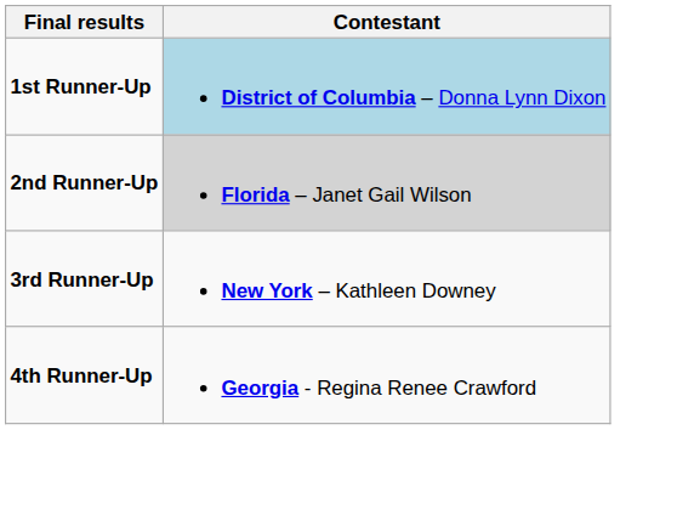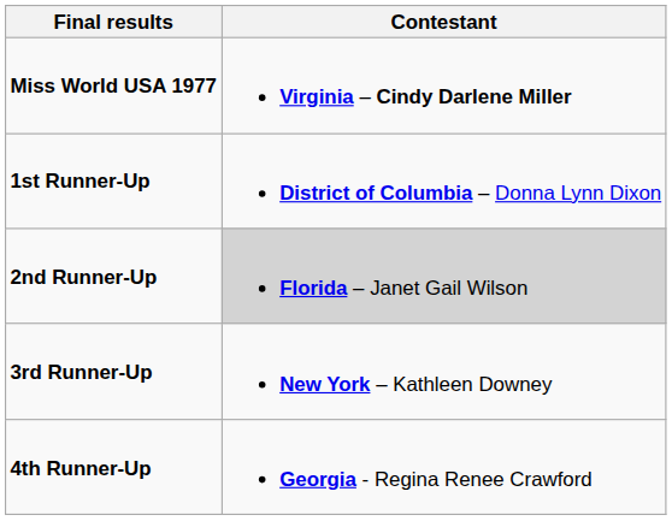 <table class="wikitable sortable" style="font-size: 95%;">
 <tr>
 <th>Final results</th>
 <th>Contestant</th>
 </tr>
 <tr>
+<td><strong>Miss World USA 1977</strong></td>
+<td><br><ul><li><strong> <a href='#'>Virginia</a></strong> – <strong>Cindy Darlene Miller</strong></li></ul></td>
+</tr>
+<tr>
 <td><strong>1st Runner-Up</strong></td>
-<td style="background: lightblue;"><br><ul><li><strong> <a href='#'>District of Columbia</a></strong> – <a href='#'>Donna Lynn Dixon</a></li></ul></td>
+<td><br><ul><li><strong> <a href='#'>District of Columbia</a></strong> – <a href='#'>Donna Lynn Dixon</a></li></ul></td>
 </tr>
 <tr>
 <td><strong>2nd Runner-Up</strong></td>
 <td style="background: lightgrey;"><br><ul><li><strong> <a href='#'>Florida</a></strong> – Janet Gail Wilson</li></ul></td>
 </tr>
 <tr>
 <td><strong>3rd Runner-Up</strong></td>
 <td><br><ul><li><strong> <a href='#'>New York</a></strong> – Kathleen Downey</li></ul></td>
 </tr>
 <tr>
 <td><strong>4th Runner-Up</strong></td>
 <td><br><ul><li><strong> <a href='#'>Georgia</a></strong> - Regina Renee Crawford</li></ul></td>
 </tr>
 </table>
